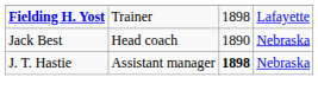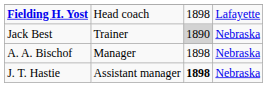 <table class="wikitable" style="font-size: 95%">
 <tr>
 </tr>
 <tr>
 <td><strong><a href='#'>Fielding H. Yost</a></strong></td>
-<td>Trainer</td>
+<td>Head coach</td>
 <td>1898</td>
 <td><a href='#'>Lafayette</a></td>
 </tr>
 <tr>
 <td>Jack Best</td>
-<td>Head coach</td>
-<td>1890</td>
+<td>Trainer</td>
+<td style="background: lightgrey;">1890</td>
+<td><a href='#'>Nebraska</a></td>
+</tr>
+<tr>
+<td>A. A. Bischof</td>
+<td>Manager</td>
+<td>1898</td>
 <td><a href='#'>Nebraska</a></td>
 </tr>
 <tr>
 <td>J. T. Hastie</td>
 <td>Assistant manager</td>
 <td><strong>1898</strong></td>
 <td><a href='#'>Nebraska</a></td>
 </tr>
 </table>
